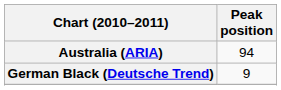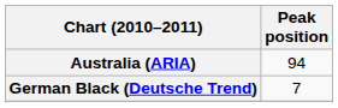 <table class="wikitable sortable plainrowheaders">
 <tr>
 <th>Chart (2010–2011)</th>
 <th>Peak<br>position</th>
 </tr>
 <tr>
 <th scope="row">Australia (<a href='#'>ARIA</a>)</th>
 <td style="text-align:center;">94</td>
 </tr>
 <tr>
 <th scope="row">German Black (<a href='#'>Deutsche Trend</a>)</th>
-<td style="text-align:center;">9</td>
+<td style="text-align:center;">7</td>
 </tr>
 <tr>
 </tr>
 <tr>
 </tr>
 <tr>
 </tr>
 </table>
